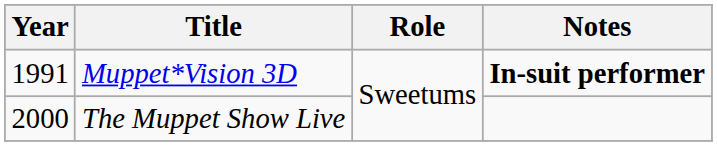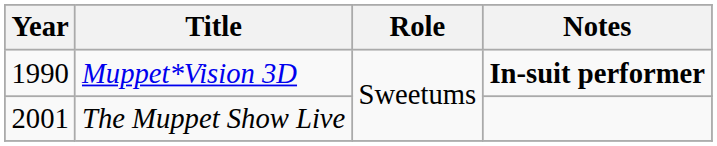 <table class="wikitable sortable">
 <tr>
 <th>Year</th>
 <th>Title</th>
 <th>Role</th>
 <th>Notes</th>
 </tr>
 <tr>
-<td>1991</td>
+<td>1990</td>
 <td><em><a href='#'>Muppet*Vision 3D</a></em></td>
 <td rowspan="2">Sweetums</td>
 <td><strong>In-suit performer</strong></td>
 </tr>
 <tr>
-<td>2000</td>
+<td>2001</td>
 <td><em>The Muppet Show Live</em></td>
 <td></td>
 </tr>
 </table>
